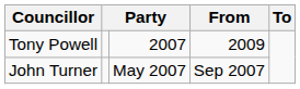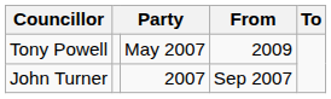 <table class=wikitable>
 <tr>
 <th>Councillor</th>
 <th colspan=2>Party</th>
 <th>From</th>
 <th>To</th>
 </tr>
 <tr>
 <td>Tony Powell</td>
 <td></td>
-<td align=right>2007</td>
+<td align=right>May 2007</td>
 <td align=right>2009</td>
 </tr>
 <tr>
 <td>John Turner</td>
 <td></td>
-<td align=right>May 2007</td>
+<td align=right>2007</td>
 <td align=right>Sep 2007</td>
 </tr>
 </table>
